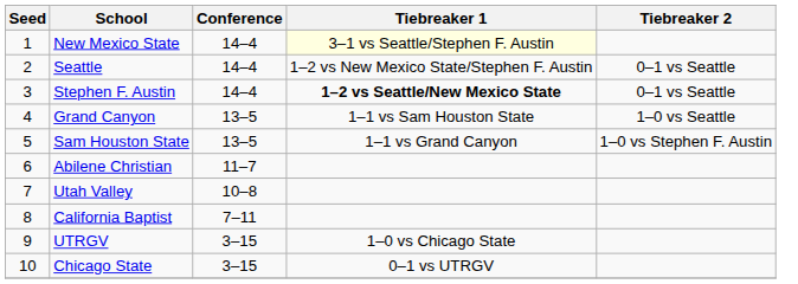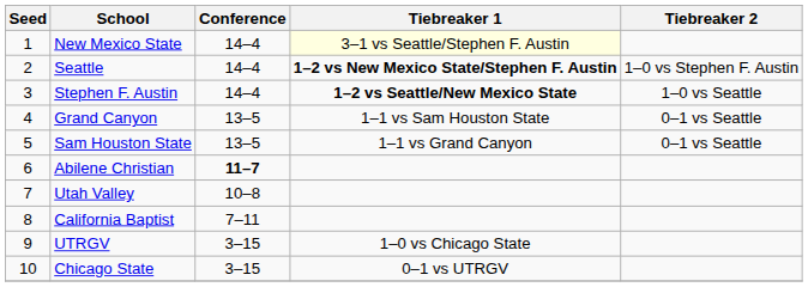 <table class="wikitable" style="white-space:nowrap; font-size:95%;text-align:center">
 <tr>
 <th>Seed</th>
 <th>School</th>
 <th>Conference</th>
 <th>Tiebreaker 1</th>
 <th>Tiebreaker 2</th>
 </tr>
 <tr>
 <td>1</td>
 <td align=left><a href='#'>New Mexico State</a></td>
 <td>14–4</td>
 <td style="background: lightyellow;">3–1 vs Seattle/Stephen F. Austin</td>
 <td></td>
 </tr>
 <tr>
 <td>2</td>
 <td align=left><a href='#'>Seattle</a></td>
 <td>14–4</td>
-<td>1–2 vs New Mexico State/Stephen F. Austin</td>
-<td>0–1 vs Seattle</td>
+<td><strong>1–2 vs New Mexico State/Stephen F. Austin</strong></td>
+<td>1–0 vs Stephen F. Austin</td>
 </tr>
 <tr>
 <td>3</td>
 <td align=left><a href='#'>Stephen F. Austin</a></td>
 <td>14–4</td>
 <td><strong>1–2 vs Seattle/New Mexico State</strong></td>
-<td>0–1 vs Seattle</td>
+<td>1–0 vs Seattle</td>
 </tr>
 <tr>
 <td>4</td>
 <td align=left><a href='#'>Grand Canyon</a></td>
 <td>13–5</td>
 <td>1–1 vs Sam Houston State</td>
-<td>1–0 vs Seattle</td>
+<td>0–1 vs Seattle</td>
 </tr>
 <tr>
 <td>5</td>
 <td align=left><a href='#'>Sam Houston State</a></td>
 <td>13–5</td>
 <td>1–1 vs Grand Canyon</td>
-<td>1–0 vs Stephen F. Austin</td>
+<td>0–1 vs Seattle</td>
 </tr>
 <tr>
 <td>6</td>
 <td align=left><a href='#'>Abilene Christian</a></td>
-<td>11–7</td>
+<td><strong>11–7</strong></td>
 <td></td>
 <td></td>
 </tr>
 <tr>
 <td>7</td>
 <td align=left><a href='#'>Utah Valley</a></td>
 <td>10–8</td>
 <td></td>
 <td></td>
 </tr>
 <tr>
 <td>8</td>
 <td align=left><a href='#'>California Baptist</a></td>
 <td>7–11</td>
 <td></td>
 <td></td>
 </tr>
 <tr>
 <td>9</td>
 <td align=left><a href='#'>UTRGV</a></td>
 <td>3–15</td>
 <td>1–0 vs Chicago State</td>
 <td></td>
 </tr>
 <tr>
 <td>10</td>
 <td align=left><a href='#'>Chicago State</a></td>
 <td>3–15</td>
 <td>0–1 vs UTRGV</td>
 <td></td>
 </tr>
 <tr>
 </tr>
 </table>
